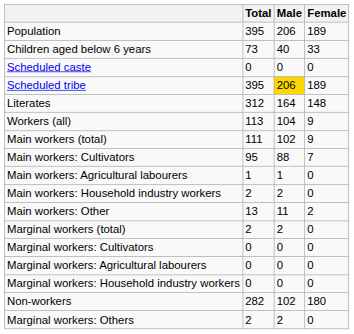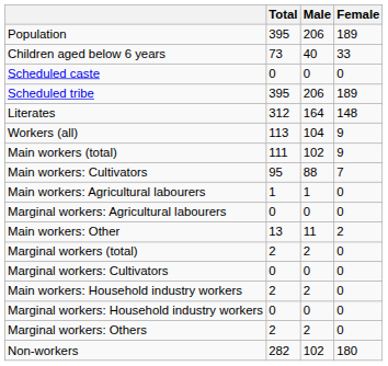 <table class="wikitable sortable">
 <tr>
 <th></th>
 <th>Total</th>
 <th>Male</th>
 <th>Female</th>
 </tr>
 <tr>
 <td>Population</td>
 <td>395</td>
 <td>206</td>
 <td>189</td>
 </tr>
 <tr>
 <td>Children aged below 6 years</td>
 <td>73</td>
 <td>40</td>
 <td>33</td>
 </tr>
 <tr>
 <td><a href='#'>Scheduled caste</a></td>
 <td>0</td>
 <td>0</td>
 <td>0</td>
 </tr>
 <tr>
 <td><a href='#'>Scheduled tribe</a></td>
 <td>395</td>
-<td style="background: gold;">206</td>
+<td>206</td>
 <td>189</td>
 </tr>
 <tr>
 <td>Literates</td>
 <td>312</td>
 <td>164</td>
 <td>148</td>
 </tr>
 <tr>
 <td>Workers (all)</td>
 <td>113</td>
 <td>104</td>
 <td>9</td>
 </tr>
 <tr>
 <td>Main workers (total)</td>
 <td>111</td>
 <td>102</td>
 <td>9</td>
 </tr>
 <tr>
 <td>Main workers: Cultivators</td>
 <td>95</td>
 <td>88</td>
 <td>7</td>
 </tr>
 <tr>
 <td>Main workers: Agricultural labourers</td>
 <td>1</td>
 <td>1</td>
 <td>0</td>
 </tr>
 <tr>
-<td>Main workers: Household industry workers</td>
-<td>2</td>
-<td>2</td>
+<td>Marginal workers: Agricultural labourers</td>
+<td>0</td>
+<td>0</td>
 <td>0</td>
 </tr>
 <tr>
 <td>Main workers: Other</td>
 <td>13</td>
 <td>11</td>
 <td>2</td>
 </tr>
 <tr>
 <td>Marginal workers (total)</td>
 <td>2</td>
 <td>2</td>
 <td>0</td>
 </tr>
 <tr>
 <td>Marginal workers: Cultivators</td>
 <td>0</td>
 <td>0</td>
 <td>0</td>
 </tr>
 <tr>
-<td>Marginal workers: Agricultural labourers</td>
-<td>0</td>
-<td>0</td>
+<td>Main workers: Household industry workers</td>
+<td>2</td>
+<td>2</td>
 <td>0</td>
 </tr>
 <tr>
 <td>Marginal workers: Household industry workers</td>
 <td>0</td>
 <td>0</td>
 <td>0</td>
 </tr>
 <tr>
+<td>Marginal workers: Others</td>
+<td>2</td>
+<td>2</td>
+<td>0</td>
+</tr>
+<tr>
 <td>Non-workers</td>
 <td>282</td>
 <td>102</td>
 <td>180</td>
 </tr>
-<tr>
-<td>Marginal workers: Others</td>
-<td>2</td>
-<td>2</td>
-<td>0</td>
-</tr>
 </table>
